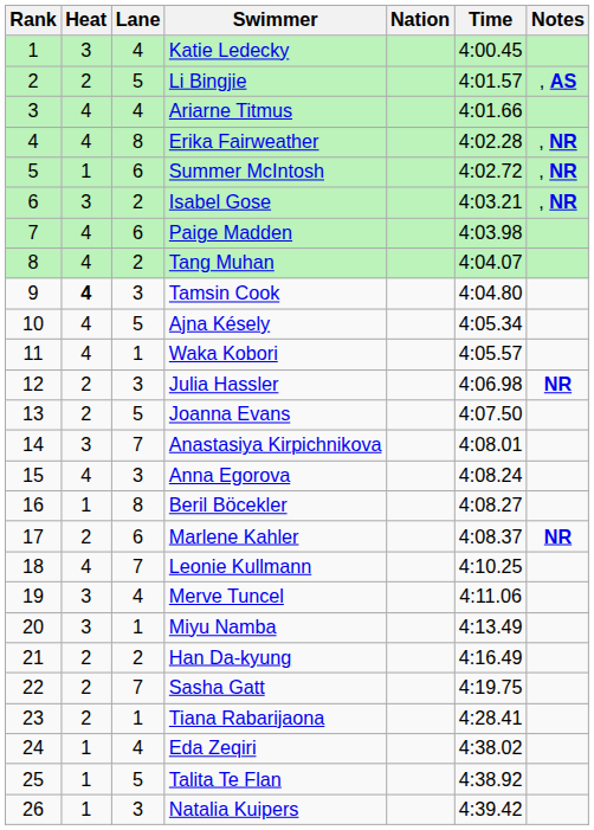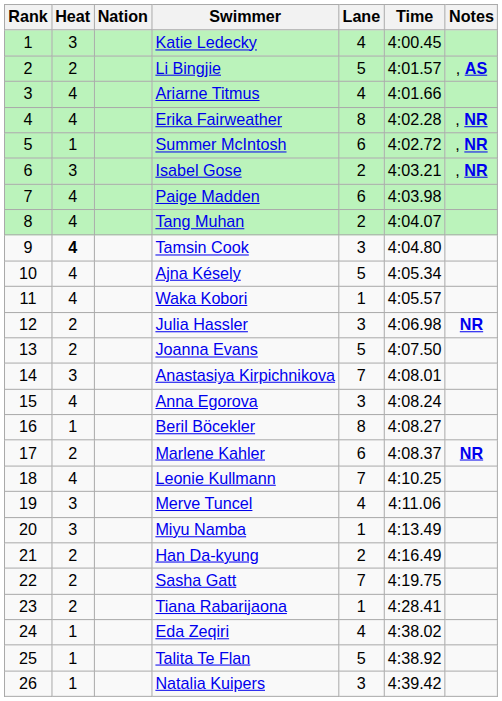 <table class="wikitable sortable" style="text-align:center">
 <tr>
 <th>Rank</th>
 <th>Heat</th>
+<th>Nation</th>
+<th>Swimmer</th>
 <th>Lane</th>
-<th>Swimmer</th>
-<th>Nation</th>
 <th>Time</th>
 <th>Notes</th>
 </tr>
 <tr bgcolor=bbf3bb>
 <td>1</td>
 <td>3</td>
+<td align=left></td>
+<td align=left><a href='#'>Katie Ledecky</a></td>
 <td>4</td>
-<td align=left><a href='#'>Katie Ledecky</a></td>
-<td align=left></td>
 <td>4:00.45</td>
 <td></td>
 </tr>
 <tr bgcolor=bbf3bb>
 <td>2</td>
 <td>2</td>
+<td align=left></td>
+<td align=left><a href='#'>Li Bingjie</a></td>
 <td>5</td>
-<td align=left><a href='#'>Li Bingjie</a></td>
-<td align=left></td>
 <td>4:01.57</td>
 <td>, <strong><a href='#'>AS</a></strong></td>
 </tr>
 <tr bgcolor=bbf3bb>
 <td>3</td>
 <td>4</td>
+<td align=left></td>
+<td align=left><a href='#'>Ariarne Titmus</a></td>
 <td>4</td>
-<td align=left><a href='#'>Ariarne Titmus</a></td>
-<td align=left></td>
 <td>4:01.66</td>
 <td></td>
 </tr>
 <tr bgcolor=bbf3bb>
 <td>4</td>
 <td>4</td>
+<td align=left></td>
+<td align=left><a href='#'>Erika Fairweather</a></td>
 <td>8</td>
-<td align=left><a href='#'>Erika Fairweather</a></td>
-<td align=left></td>
 <td>4:02.28</td>
 <td>, <strong><a href='#'>NR</a></strong></td>
 </tr>
 <tr bgcolor=bbf3bb>
 <td>5</td>
 <td>1</td>
+<td align=left></td>
+<td align=left><a href='#'>Summer McIntosh</a></td>
 <td>6</td>
-<td align=left><a href='#'>Summer McIntosh</a></td>
-<td align=left></td>
 <td>4:02.72</td>
 <td>, <strong><a href='#'>NR</a></strong></td>
 </tr>
 <tr bgcolor=bbf3bb>
 <td>6</td>
 <td>3</td>
+<td align=left></td>
+<td align=left><a href='#'>Isabel Gose</a></td>
 <td>2</td>
-<td align=left><a href='#'>Isabel Gose</a></td>
-<td align=left></td>
 <td>4:03.21</td>
 <td>, <strong><a href='#'>NR</a></strong></td>
 </tr>
 <tr bgcolor=bbf3bb>
 <td>7</td>
 <td>4</td>
+<td align=left></td>
+<td align=left><a href='#'>Paige Madden</a></td>
 <td>6</td>
-<td align=left><a href='#'>Paige Madden</a></td>
-<td align=left></td>
 <td>4:03.98</td>
 <td></td>
 </tr>
 <tr bgcolor=bbf3bb>
 <td>8</td>
 <td>4</td>
+<td align=left></td>
+<td align=left><a href='#'>Tang Muhan</a></td>
 <td>2</td>
-<td align=left><a href='#'>Tang Muhan</a></td>
-<td align=left></td>
 <td>4:04.07</td>
 <td></td>
 </tr>
 <tr>
 <td>9</td>
 <td><strong>4</strong></td>
+<td align=left></td>
+<td align=left><a href='#'>Tamsin Cook</a></td>
 <td>3</td>
-<td align=left><a href='#'>Tamsin Cook</a></td>
-<td align=left></td>
 <td>4:04.80</td>
 <td></td>
 </tr>
 <tr>
 <td>10</td>
 <td>4</td>
+<td align=left></td>
+<td align=left><a href='#'>Ajna Késely</a></td>
 <td>5</td>
-<td align=left><a href='#'>Ajna Késely</a></td>
-<td align=left></td>
 <td>4:05.34</td>
 <td></td>
 </tr>
 <tr>
 <td>11</td>
 <td>4</td>
+<td align=left></td>
+<td align=left><a href='#'>Waka Kobori</a></td>
 <td>1</td>
-<td align=left><a href='#'>Waka Kobori</a></td>
-<td align=left></td>
 <td>4:05.57</td>
 <td></td>
 </tr>
 <tr>
 <td>12</td>
 <td>2</td>
+<td align=left></td>
+<td align=left><a href='#'>Julia Hassler</a></td>
 <td>3</td>
-<td align=left><a href='#'>Julia Hassler</a></td>
-<td align=left></td>
 <td>4:06.98</td>
 <td><strong><a href='#'>NR</a></strong></td>
 </tr>
 <tr>
 <td>13</td>
 <td>2</td>
+<td align=left></td>
+<td align=left><a href='#'>Joanna Evans</a></td>
 <td>5</td>
-<td align=left><a href='#'>Joanna Evans</a></td>
-<td align=left></td>
 <td>4:07.50</td>
 <td></td>
 </tr>
 <tr>
 <td>14</td>
 <td>3</td>
+<td align=left></td>
+<td align=left><a href='#'>Anastasiya Kirpichnikova</a></td>
 <td>7</td>
-<td align=left><a href='#'>Anastasiya Kirpichnikova</a></td>
-<td align=left></td>
 <td>4:08.01</td>
 <td></td>
 </tr>
 <tr>
 <td>15</td>
 <td>4</td>
+<td align=left></td>
+<td align=left><a href='#'>Anna Egorova</a></td>
 <td>3</td>
-<td align=left><a href='#'>Anna Egorova</a></td>
-<td align=left></td>
 <td>4:08.24</td>
 <td></td>
 </tr>
 <tr>
 <td>16</td>
 <td>1</td>
+<td align=left></td>
+<td align=left><a href='#'>Beril Böcekler</a></td>
 <td>8</td>
-<td align=left><a href='#'>Beril Böcekler</a></td>
-<td align=left></td>
 <td>4:08.27</td>
 <td></td>
 </tr>
 <tr>
 <td>17</td>
 <td>2</td>
+<td align=left></td>
+<td align=left><a href='#'>Marlene Kahler</a></td>
 <td>6</td>
-<td align=left><a href='#'>Marlene Kahler</a></td>
-<td align=left></td>
 <td>4:08.37</td>
 <td><strong><a href='#'>NR</a></strong></td>
 </tr>
 <tr>
 <td>18</td>
 <td>4</td>
+<td align=left></td>
+<td align=left><a href='#'>Leonie Kullmann</a></td>
 <td>7</td>
-<td align=left><a href='#'>Leonie Kullmann</a></td>
-<td align=left></td>
 <td>4:10.25</td>
 <td></td>
 </tr>
 <tr>
 <td>19</td>
 <td>3</td>
+<td align=left></td>
+<td align=left><a href='#'>Merve Tuncel</a></td>
 <td>4</td>
-<td align=left><a href='#'>Merve Tuncel</a></td>
-<td align=left></td>
 <td>4:11.06</td>
 <td></td>
 </tr>
 <tr>
 <td>20</td>
 <td>3</td>
+<td align=left></td>
+<td align=left><a href='#'>Miyu Namba</a></td>
 <td>1</td>
-<td align=left><a href='#'>Miyu Namba</a></td>
-<td align=left></td>
 <td>4:13.49</td>
 <td></td>
 </tr>
 <tr>
 <td>21</td>
 <td>2</td>
+<td align=left></td>
+<td align=left><a href='#'>Han Da-kyung</a></td>
 <td>2</td>
-<td align=left><a href='#'>Han Da-kyung</a></td>
-<td align=left></td>
 <td>4:16.49</td>
 <td></td>
 </tr>
 <tr>
 <td>22</td>
 <td>2</td>
+<td align=left></td>
+<td align=left><a href='#'>Sasha Gatt</a></td>
 <td>7</td>
-<td align=left><a href='#'>Sasha Gatt</a></td>
-<td align=left></td>
 <td>4:19.75</td>
 <td></td>
 </tr>
 <tr>
 <td>23</td>
 <td>2</td>
+<td align=left></td>
+<td align=left><a href='#'>Tiana Rabarijaona</a></td>
 <td>1</td>
-<td align=left><a href='#'>Tiana Rabarijaona</a></td>
-<td align=left></td>
 <td>4:28.41</td>
 <td></td>
 </tr>
 <tr>
 <td>24</td>
 <td>1</td>
+<td align=left></td>
+<td align=left><a href='#'>Eda Zeqiri</a></td>
 <td>4</td>
-<td align=left><a href='#'>Eda Zeqiri</a></td>
-<td align=left></td>
 <td>4:38.02</td>
 <td></td>
 </tr>
 <tr>
 <td>25</td>
 <td>1</td>
+<td align=left></td>
+<td align=left><a href='#'>Talita Te Flan</a></td>
 <td>5</td>
-<td align=left><a href='#'>Talita Te Flan</a></td>
-<td align=left></td>
 <td>4:38.92</td>
 <td></td>
 </tr>
 <tr>
 <td>26</td>
 <td>1</td>
+<td align=left></td>
+<td align=left><a href='#'>Natalia Kuipers</a></td>
 <td>3</td>
-<td align=left><a href='#'>Natalia Kuipers</a></td>
-<td align=left></td>
 <td>4:39.42</td>
 <td></td>
 </tr>
 </table>
